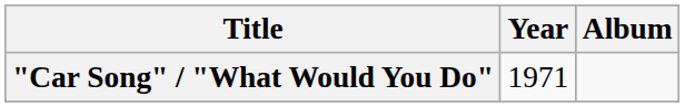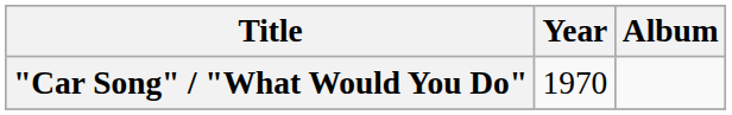 <table class="wikitable plainrowheaders" style="text-align:center;">
 <tr>
 <th scope="col">Title</th>
 <th scope="col">Year</th>
 <th scope="col">Album</th>
 </tr>
 <tr>
 <th scope="row">"Car Song" / "What Would You Do"</th>
-<td>1971</td>
+<td>1970</td>
 <td></td>
 </tr>
 </table>
